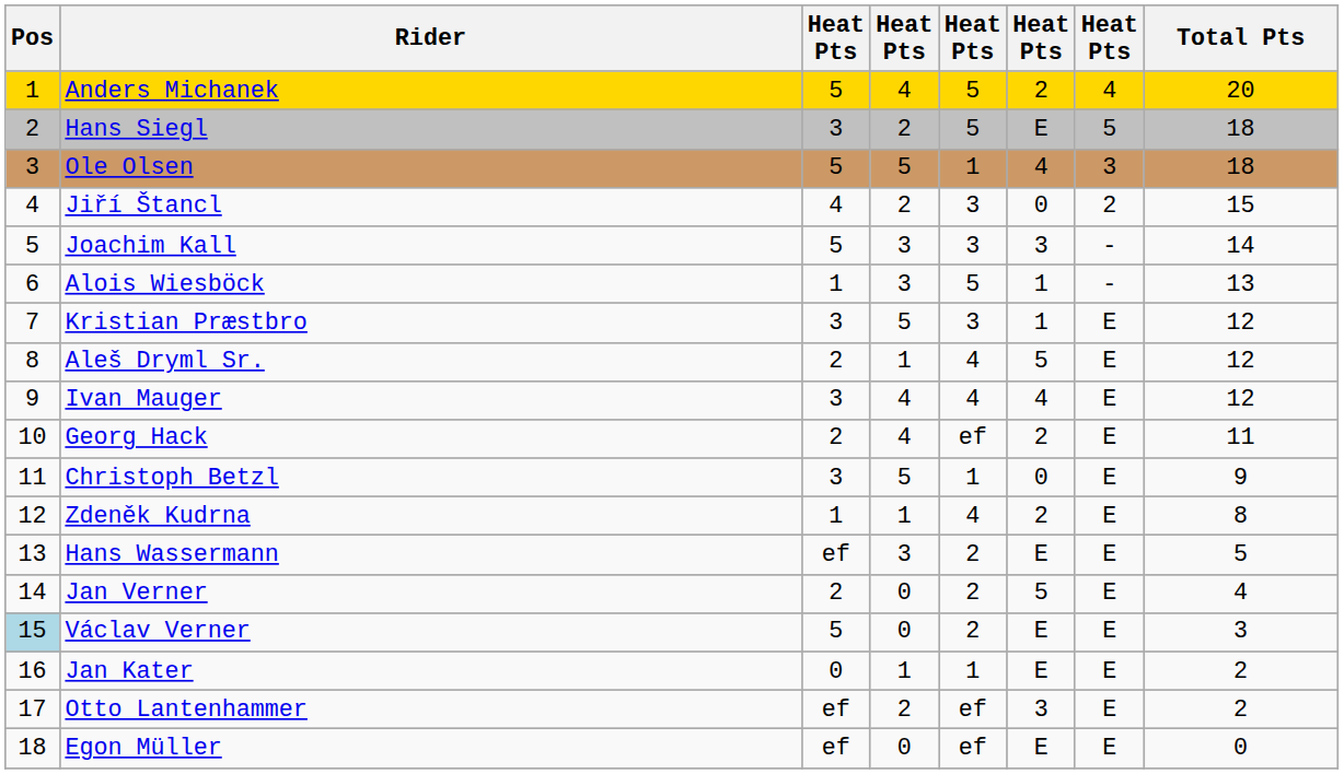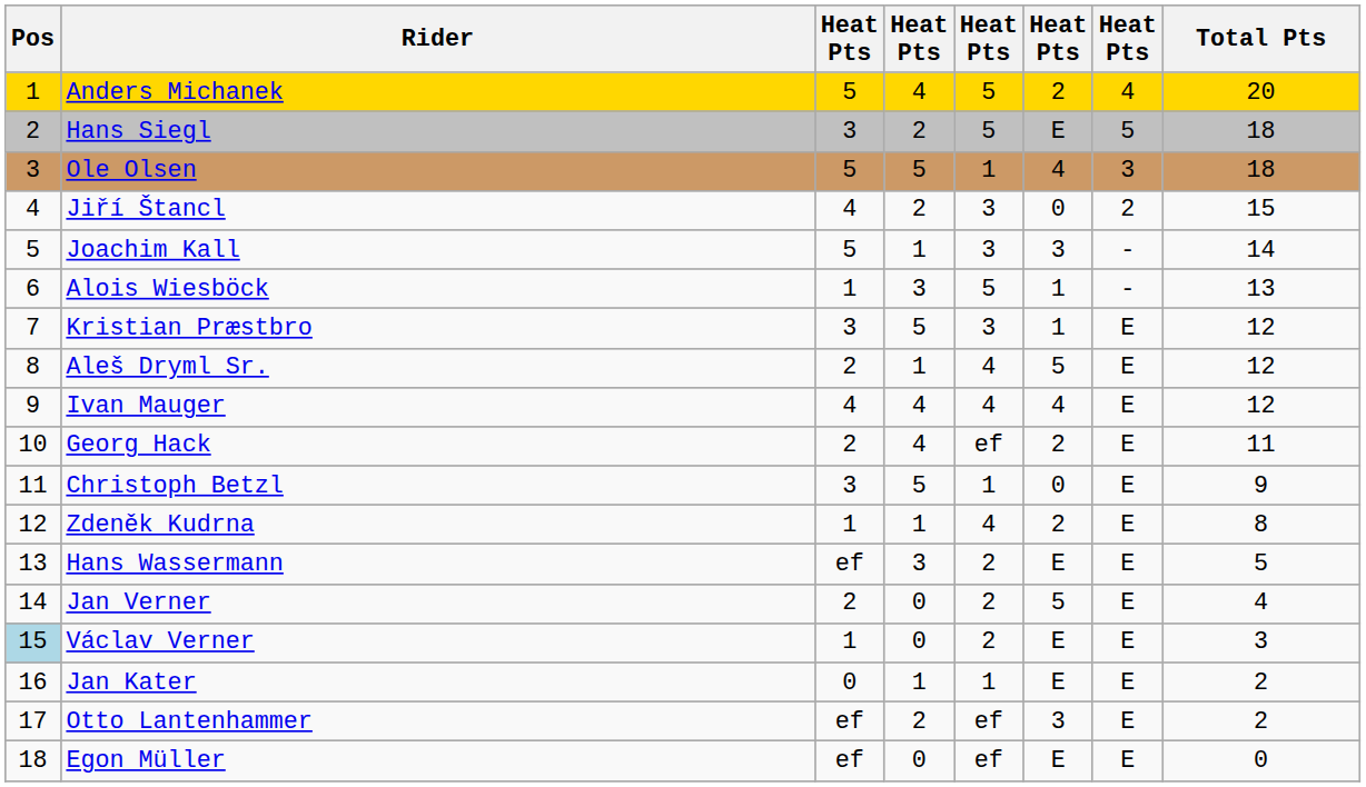 <table class="wikitable" style="font-size: 100%">
 <tr>
 <th width=20>Pos</th>
 <th width=400>Rider</th>
 <th width=20>Heat Pts</th>
 <th width=20>Heat Pts</th>
 <th width=20>Heat Pts</th>
 <th width=20>Heat Pts</th>
 <th width=20>Heat Pts</th>
 <th width=100>Total Pts</th>
 </tr>
 <tr align=center style="background-color: gold;">
 <td>1</td>
 <td align="left"> <a href='#'>Anders Michanek</a></td>
 <td>5</td>
 <td>4</td>
 <td>5</td>
 <td>2</td>
 <td>4</td>
 <td>20</td>
 </tr>
 <tr align=center style="background-color: silver;">
 <td>2</td>
 <td align="left"> <a href='#'>Hans Siegl</a></td>
 <td>3</td>
 <td>2</td>
 <td>5</td>
 <td>E</td>
 <td>5</td>
 <td>18</td>
 </tr>
 <tr align=center style="background-color: #cc9966;">
 <td>3</td>
 <td align="left"> <a href='#'>Ole Olsen</a></td>
 <td>5</td>
 <td>5</td>
 <td>1</td>
 <td>4</td>
 <td>3</td>
 <td>18</td>
 </tr>
 <tr align=center>
 <td>4</td>
 <td align="left"> <a href='#'>Jiří Štancl</a></td>
 <td>4</td>
 <td>2</td>
 <td>3</td>
 <td>0</td>
 <td>2</td>
 <td>15</td>
 </tr>
 <tr align=center>
 <td>5</td>
 <td align="left"> <a href='#'>Joachim Kall</a></td>
 <td>5</td>
-<td>3</td>
+<td>1</td>
 <td>3</td>
 <td>3</td>
 <td>-</td>
 <td>14</td>
 </tr>
 <tr align=center>
 <td>6</td>
 <td align="left"> <a href='#'>Alois Wiesböck</a></td>
 <td>1</td>
 <td>3</td>
 <td>5</td>
 <td>1</td>
 <td>-</td>
 <td>13</td>
 </tr>
 <tr align=center>
 <td>7</td>
 <td align="left"> <a href='#'>Kristian Præstbro</a></td>
 <td>3</td>
 <td>5</td>
 <td>3</td>
 <td>1</td>
 <td>E</td>
 <td>12</td>
 </tr>
 <tr align=center>
 <td>8</td>
 <td align="left"> <a href='#'>Aleš Dryml Sr.</a></td>
 <td>2</td>
 <td>1</td>
 <td>4</td>
 <td>5</td>
 <td>E</td>
 <td>12</td>
 </tr>
 <tr align=center>
 <td>9</td>
 <td align="left"> <a href='#'>Ivan Mauger</a></td>
-<td>3</td>
+<td>4</td>
 <td>4</td>
 <td>4</td>
 <td>4</td>
 <td>E</td>
 <td>12</td>
 </tr>
 <tr align=center>
 <td>10</td>
 <td align="left"> <a href='#'>Georg Hack</a></td>
 <td>2</td>
 <td>4</td>
 <td>ef</td>
 <td>2</td>
 <td>E</td>
 <td>11</td>
 </tr>
 <tr align=center>
 <td>11</td>
 <td align="left"> <a href='#'>Christoph Betzl</a></td>
 <td>3</td>
 <td>5</td>
 <td>1</td>
 <td>0</td>
 <td>E</td>
 <td>9</td>
 </tr>
 <tr align=center>
 <td>12</td>
 <td align="left"> <a href='#'>Zdeněk Kudrna</a></td>
 <td>1</td>
 <td>1</td>
 <td>4</td>
 <td>2</td>
 <td>E</td>
 <td>8</td>
 </tr>
 <tr align=center>
 <td>13</td>
 <td align="left"> <a href='#'>Hans Wassermann</a></td>
 <td>ef</td>
 <td>3</td>
 <td>2</td>
 <td>E</td>
 <td>E</td>
 <td>5</td>
 </tr>
 <tr align=center>
 <td>14</td>
 <td align="left"> <a href='#'>Jan Verner</a></td>
 <td>2</td>
 <td>0</td>
 <td>2</td>
 <td>5</td>
 <td>E</td>
 <td>4</td>
 </tr>
 <tr align=center>
 <td style="background: lightblue;">15</td>
 <td align="left"> <a href='#'>Václav Verner</a></td>
-<td>5</td>
+<td>1</td>
 <td>0</td>
 <td>2</td>
 <td>E</td>
 <td>E</td>
 <td>3</td>
 </tr>
 <tr align=center>
 <td>16</td>
 <td align="left"> <a href='#'>Jan Kater</a></td>
 <td>0</td>
 <td>1</td>
 <td>1</td>
 <td>E</td>
 <td>E</td>
 <td>2</td>
 </tr>
 <tr align=center>
 <td>17</td>
 <td align="left"> <a href='#'>Otto Lantenhammer</a></td>
 <td>ef</td>
 <td>2</td>
 <td>ef</td>
 <td>3</td>
 <td>E</td>
 <td>2</td>
 </tr>
 <tr align=center>
 <td>18</td>
 <td align="left"> <a href='#'>Egon Müller</a></td>
 <td>ef</td>
 <td>0</td>
 <td>ef</td>
 <td>E</td>
 <td>E</td>
 <td>0</td>
 </tr>
 </table>
